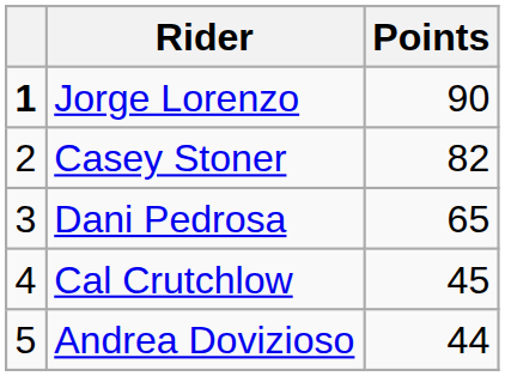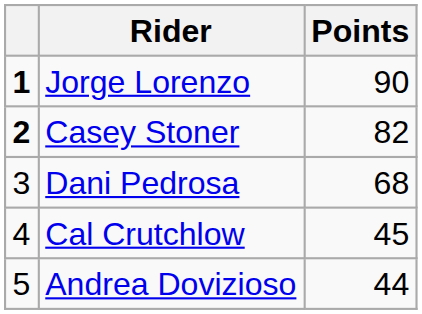 <table class="wikitable" style="font-size: 95%;">
 <tr>
 <th></th>
 <th>Rider</th>
 <th>Points</th>
 </tr>
 <tr>
 <td align=center><strong>1</strong></td>
 <td> <a href='#'>Jorge Lorenzo</a></td>
 <td align=right>90</td>
 </tr>
 <tr>
-<td align=center>2</td>
+<td align=center><strong>2</strong></td>
 <td> <a href='#'>Casey Stoner</a></td>
 <td align=right>82</td>
 </tr>
 <tr>
 <td align=center>3</td>
 <td> <a href='#'>Dani Pedrosa</a></td>
-<td align=right>65</td>
+<td align=right>68</td>
 </tr>
 <tr>
 <td align=center>4</td>
 <td> <a href='#'>Cal Crutchlow</a></td>
 <td align=right>45</td>
 </tr>
 <tr>
 <td align=center>5</td>
 <td> <a href='#'>Andrea Dovizioso</a></td>
 <td align=right>44</td>
 </tr>
 </table>
